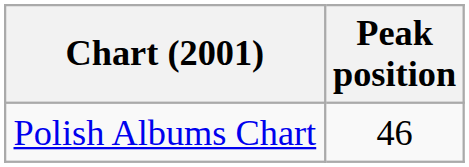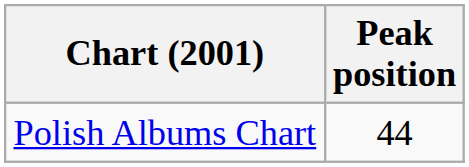 <table class="wikitable sortable">
 <tr>
 <th>Chart (2001)</th>
 <th>Peak<br>position</th>
 </tr>
 <tr>
 <td><a href='#'>Polish Albums Chart</a></td>
-<td style="text-align:center;">46</td>
+<td style="text-align:center;">44</td>
 </tr>
 </table>
